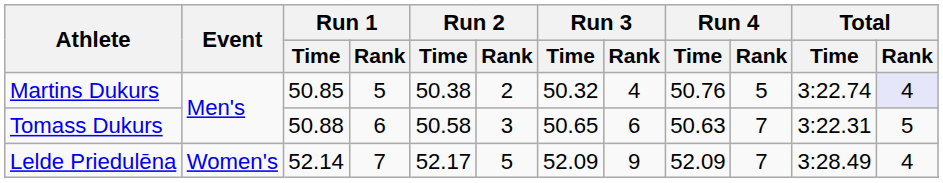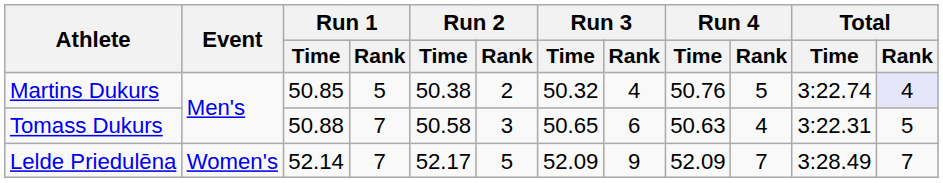 <table class="wikitable" style="font-size:90%">
 <tr>
 <th rowspan="2">Athlete</th>
 <th rowspan="2">Event</th>
 <th colspan="2">Run 1</th>
 <th colspan="2">Run 2</th>
 <th colspan="2">Run 3</th>
 <th colspan="2">Run 4</th>
 <th colspan="2">Total</th>
 </tr>
 <tr style="font-size:95%">
 <th>Time</th>
 <th>Rank</th>
 <th>Time</th>
 <th>Rank</th>
 <th>Time</th>
 <th>Rank</th>
 <th>Time</th>
 <th>Rank</th>
 <th>Time</th>
 <th>Rank</th>
 </tr>
 <tr align=center>
 <td align=left><a href='#'>Martins Dukurs</a></td>
 <td align=left rowspan=2><a href='#'>Men's</a></td>
 <td>50.85</td>
 <td>5</td>
 <td>50.38</td>
 <td>2</td>
 <td>50.32</td>
 <td>4</td>
 <td>50.76</td>
 <td>5</td>
 <td>3:22.74</td>
 <td style="background: lavender;">4</td>
 </tr>
 <tr align=center>
 <td align=left><a href='#'>Tomass Dukurs</a></td>
 <td>50.88</td>
-<td>6</td>
+<td>7</td>
 <td>50.58</td>
 <td>3</td>
 <td>50.65</td>
 <td>6</td>
 <td>50.63</td>
-<td>7</td>
+<td>4</td>
 <td>3:22.31</td>
 <td>5</td>
 </tr>
 <tr align=center>
 <td align=left><a href='#'>Lelde Priedulēna</a></td>
 <td align=left><a href='#'>Women's</a></td>
 <td>52.14</td>
 <td>7</td>
 <td>52.17</td>
 <td>5</td>
 <td>52.09</td>
 <td>9</td>
 <td>52.09</td>
 <td>7</td>
 <td>3:28.49</td>
-<td>4</td>
+<td>7</td>
 </tr>
 </table>
